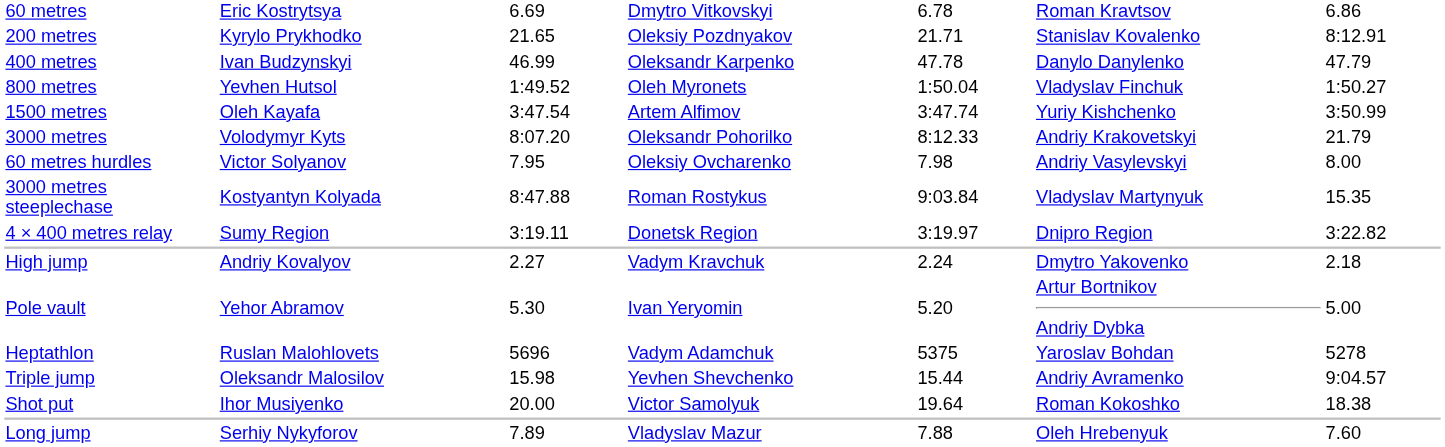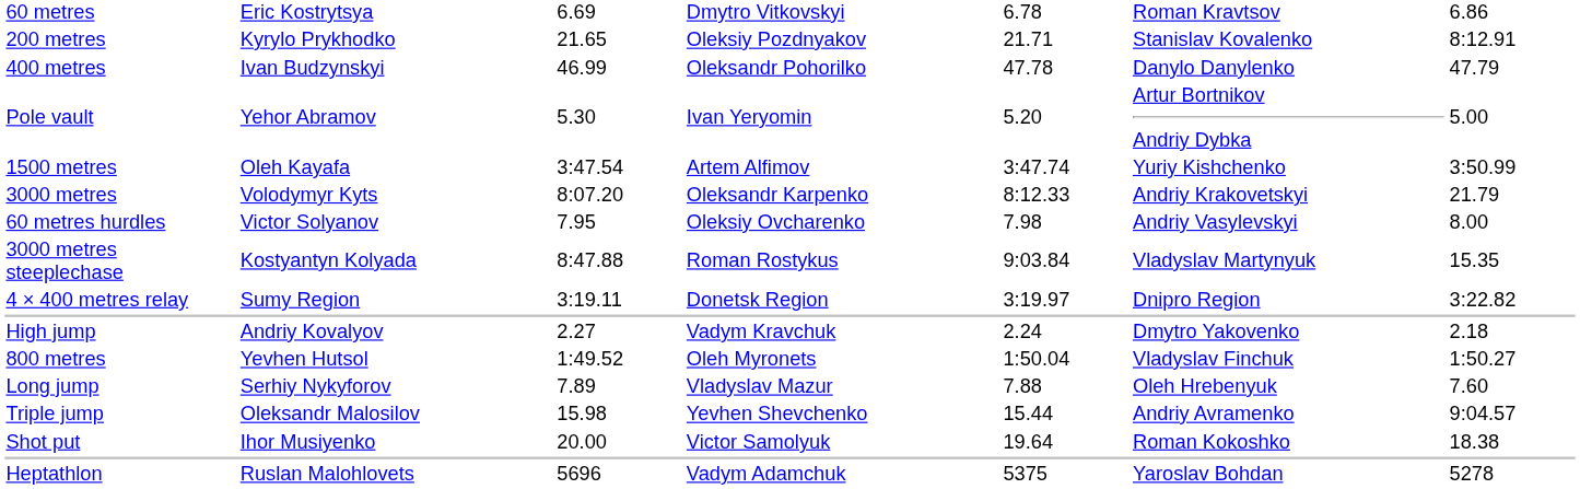 <table>
 <tr>
 <td><a href='#'>60 metres</a></td>
 <td width=250><a href='#'>Eric Kostrytsya</a></td>
 <td width=100>6.69 </td>
 <td width=250><a href='#'>Dmytro Vitkovskyi</a></td>
 <td width=100>6.78 </td>
 <td width=250><a href='#'>Roman Kravtsov</a></td>
 <td width=100>6.86</td>
 </tr>
 <tr>
 <td><a href='#'>200 metres</a></td>
 <td><a href='#'>Kyrylo Prykhodko</a></td>
 <td>21.65 </td>
 <td><a href='#'>Oleksiy Pozdnyakov</a></td>
 <td>21.71 </td>
 <td><a href='#'>Stanislav Kovalenko</a></td>
 <td>8:12.91 </td>
 </tr>
 <tr>
 <td><a href='#'>400 metres</a></td>
 <td><a href='#'>Ivan Budzynskyi</a></td>
 <td>46.99</td>
-<td><a href='#'>Oleksandr Karpenko</a></td>
+<td><a href='#'>Oleksandr Pohorilko</a></td>
 <td>47.78 </td>
 <td><a href='#'>Danylo Danylenko</a></td>
 <td>47.79 </td>
 </tr>
 <tr>
-<td><a href='#'>800 metres</a></td>
-<td><a href='#'>Yevhen Hutsol</a></td>
-<td>1:49.52</td>
-<td><a href='#'>Oleh Myronets</a></td>
-<td>1:50.04 </td>
-<td><a href='#'>Vladyslav Finchuk</a></td>
-<td>1:50.27 </td>
+<td><a href='#'>Pole vault</a></td>
+<td><a href='#'>Yehor Abramov</a></td>
+<td>5.30 </td>
+<td><a href='#'>Ivan Yeryomin</a></td>
+<td>5.20 </td>
+<td><a href='#'>Artur Bortnikov</a><hr><a href='#'>Andriy Dybka</a></td>
+<td>5.00</td>
 </tr>
 <tr>
 <td><a href='#'>1500 metres</a></td>
 <td><a href='#'>Oleh Kayafa</a></td>
 <td>3:47.54 </td>
 <td><a href='#'>Artem Alfimov</a></td>
 <td>3:47.74 </td>
 <td><a href='#'>Yuriy Kishchenko</a></td>
 <td>3:50.99 </td>
 </tr>
 <tr>
 <td><a href='#'>3000 metres</a></td>
 <td><a href='#'>Volodymyr Kyts</a></td>
 <td>8:07.20 </td>
-<td><a href='#'>Oleksandr Pohorilko</a></td>
+<td><a href='#'>Oleksandr Karpenko</a></td>
 <td>8:12.33 </td>
 <td><a href='#'>Andriy Krakovetskyi</a></td>
 <td>21.79 </td>
 </tr>
 <tr>
 <td><a href='#'>60 metres hurdles</a></td>
 <td><a href='#'>Victor Solyanov</a></td>
 <td>7.95 </td>
 <td><a href='#'>Oleksiy Ovcharenko</a></td>
 <td>7.98</td>
 <td><a href='#'>Andriy Vasylevskyi</a></td>
 <td>8.00 </td>
 </tr>
 <tr>
 <td><a href='#'>3000 metres steeplechase</a></td>
 <td><a href='#'>Kostyantyn Kolyada</a></td>
 <td>8:47.88 </td>
 <td><a href='#'>Roman Rostykus</a></td>
 <td>9:03.84 </td>
 <td><a href='#'>Vladyslav Martynyuk</a></td>
 <td>15.35</td>
 </tr>
 <tr>
 <td><a href='#'>4 × 400 metres relay</a></td>
 <td><a href='#'>Sumy Region</a><br></td>
 <td>3:19.11</td>
 <td><a href='#'>Donetsk Region</a><br></td>
 <td>3:19.97</td>
 <td><a href='#'>Dnipro Region</a><br></td>
 <td>3:22.82</td>
 </tr>
 <tr bgcolor=silver>
 <td colspan=7></td>
 </tr>
 <tr>
 <td><a href='#'>High jump</a></td>
 <td><a href='#'>Andriy Kovalyov</a></td>
 <td>2.27 </td>
 <td><a href='#'>Vadym Kravchuk</a></td>
 <td>2.24 </td>
 <td><a href='#'>Dmytro Yakovenko</a></td>
 <td>2.18</td>
 </tr>
 <tr>
-<td><a href='#'>Pole vault</a></td>
-<td><a href='#'>Yehor Abramov</a></td>
-<td>5.30 </td>
-<td><a href='#'>Ivan Yeryomin</a></td>
-<td>5.20 </td>
-<td><a href='#'>Artur Bortnikov</a><hr><a href='#'>Andriy Dybka</a></td>
-<td>5.00</td>
+<td><a href='#'>800 metres</a></td>
+<td><a href='#'>Yevhen Hutsol</a></td>
+<td>1:49.52</td>
+<td><a href='#'>Oleh Myronets</a></td>
+<td>1:50.04 </td>
+<td><a href='#'>Vladyslav Finchuk</a></td>
+<td>1:50.27 </td>
 </tr>
 <tr>
-<td><a href='#'>Heptathlon</a></td>
-<td><a href='#'>Ruslan Malohlovets</a></td>
-<td>5696</td>
-<td><a href='#'>Vadym Adamchuk</a></td>
-<td>5375</td>
-<td><a href='#'>Yaroslav Bohdan</a></td>
-<td>5278</td>
+<td><a href='#'>Long jump</a></td>
+<td><a href='#'>Serhiy Nykyforov</a></td>
+<td>7.89 </td>
+<td><a href='#'>Vladyslav Mazur</a></td>
+<td>7.88 </td>
+<td><a href='#'>Oleh Hrebenyuk</a></td>
+<td>7.60 </td>
 </tr>
 <tr>
 <td><a href='#'>Triple jump</a></td>
 <td><a href='#'>Oleksandr Malosilov</a></td>
 <td>15.98</td>
 <td><a href='#'>Yevhen Shevchenko</a></td>
 <td>15.44 </td>
 <td><a href='#'>Andriy Avramenko</a></td>
 <td>9:04.57 </td>
 </tr>
 <tr>
 <td><a href='#'>Shot put</a></td>
 <td><a href='#'>Ihor Musiyenko</a></td>
 <td>20.00 </td>
 <td><a href='#'>Victor Samolyuk</a></td>
 <td>19.64 </td>
 <td><a href='#'>Roman Kokoshko</a></td>
 <td>18.38 </td>
 </tr>
 <tr bgcolor=silver>
 <td colspan=7></td>
 </tr>
 <tr>
-<td><a href='#'>Long jump</a></td>
-<td><a href='#'>Serhiy Nykyforov</a></td>
-<td>7.89 </td>
-<td><a href='#'>Vladyslav Mazur</a></td>
-<td>7.88 </td>
-<td><a href='#'>Oleh Hrebenyuk</a></td>
-<td>7.60 </td>
+<td><a href='#'>Heptathlon</a></td>
+<td><a href='#'>Ruslan Malohlovets</a></td>
+<td>5696</td>
+<td><a href='#'>Vadym Adamchuk</a></td>
+<td>5375</td>
+<td><a href='#'>Yaroslav Bohdan</a></td>
+<td>5278</td>
 </tr>
 </table>
